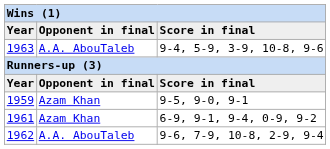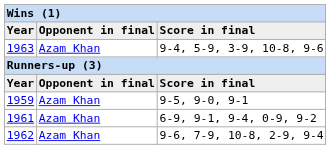 <table cellpadding="2" cellspacing="0" border="1" style="font-size: 95%; border: #aaa solid 1px; border-collapse: collapse;">
 <tr bgcolor="#c7dcf6">
 <td colspan="3"><strong>Wins (1)</strong></td>
 </tr>
 <tr bgcolor="#efefef">
 <td><strong>Year</strong></td>
 <td><strong>Opponent in final</strong></td>
 <td><strong>Score in final</strong></td>
 </tr>
 <tr>
 <td><a href='#'>1963</a></td>
-<td><a href='#'>A.A. AbouTaleb</a></td>
+<td><a href='#'>Azam Khan</a></td>
 <td>9-4, 5-9, 3-9, 10-8, 9-6</td>
 </tr>
 <tr bgcolor="#c7dcf6">
 <td colspan="3"><strong>Runners-up (3)</strong></td>
 </tr>
 <tr bgcolor="#efefef">
 <td><strong>Year</strong></td>
 <td><strong>Opponent in final</strong></td>
 <td><strong>Score in final</strong></td>
 </tr>
 <tr>
 <td><a href='#'>1959</a></td>
 <td><a href='#'>Azam Khan</a></td>
 <td>9-5, 9-0, 9-1</td>
 </tr>
 <tr>
 <td><a href='#'>1961</a></td>
 <td><a href='#'>Azam Khan</a></td>
 <td>6-9, 9-1, 9-4, 0-9, 9-2</td>
 </tr>
 <tr>
 <td><a href='#'>1962</a></td>
-<td><a href='#'>A.A. AbouTaleb</a></td>
+<td><a href='#'>Azam Khan</a></td>
 <td>9-6, 7-9, 10-8, 2-9, 9-4</td>
 </tr>
 </table>
